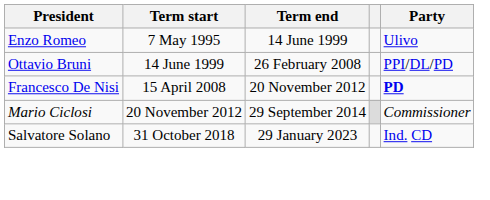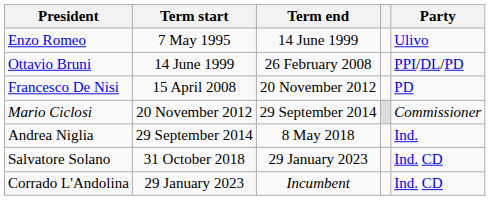 <table class="wikitable">
 <tr>
 <th>President</th>
 <th>Term start</th>
 <th>Term end</th>
 <th class=unsortable> </th>
 <th>Party</th>
 </tr>
 <tr>
 <td><a href='#'>Enzo Romeo</a></td>
 <td align=center>7 May 1995</td>
 <td align=center>14 June 1999</td>
 <td bgcolor=></td>
 <td><a href='#'>Ulivo</a></td>
 </tr>
 <tr>
 <td><a href='#'>Ottavio Bruni</a></td>
 <td align=center>14 June 1999</td>
 <td align=center>26 February 2008</td>
 <td bgcolor=></td>
 <td><a href='#'>PPI</a>/<a href='#'>DL</a>/<a href='#'>PD</a></td>
 </tr>
 <tr>
 <td><a href='#'>Francesco De Nisi</a></td>
 <td align=center>15 April 2008</td>
 <td align=center>20 November 2012</td>
 <td bgcolor=></td>
-<td><strong><a href='#'>PD</a></strong></td>
+<td><a href='#'>PD</a></td>
 </tr>
 <tr>
 <td><em>Mario Ciclosi</em></td>
 <td align=center>20 November 2012</td>
 <td align=center>29 September 2014</td>
 <td bgcolor=gainsboro></td>
 <td><em>Commissioner</em></td>
 </tr>
 <tr>
+<td>Andrea Niglia</td>
+<td align=center>29 September 2014</td>
+<td align=center>8 May 2018</td>
+<td bgcolor=></td>
+<td><a href='#'>Ind.</a></td>
+</tr>
+<tr>
 <td>Salvatore Solano</td>
 <td align=center>31 October 2018</td>
 <td align=center>29 January 2023</td>
 <td bgcolor=></td>
 <td><a href='#'>Ind.</a> <a href='#'>CD</a></td>
 </tr>
+<tr>
+<td>Corrado L'Andolina</td>
+<td align=center>29 January 2023</td>
+<td align=center><em>Incumbent</em></td>
+<td bgcolor=></td>
+<td><a href='#'>Ind.</a> <a href='#'>CD</a></td>
+</tr>
 </table>
